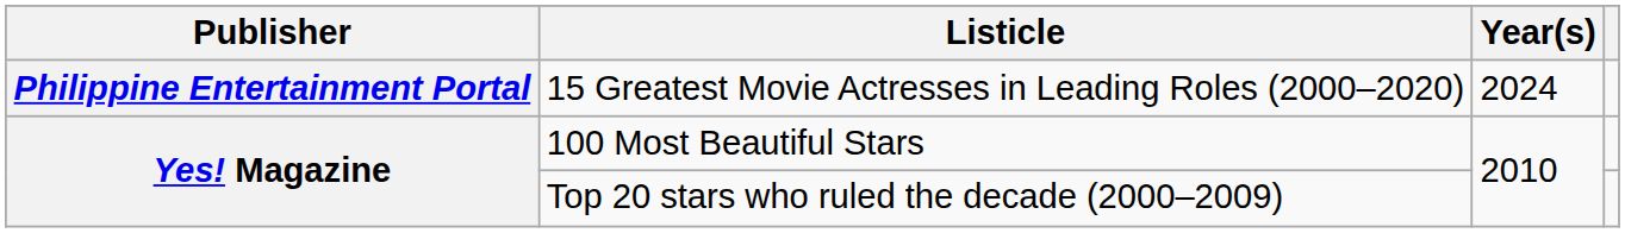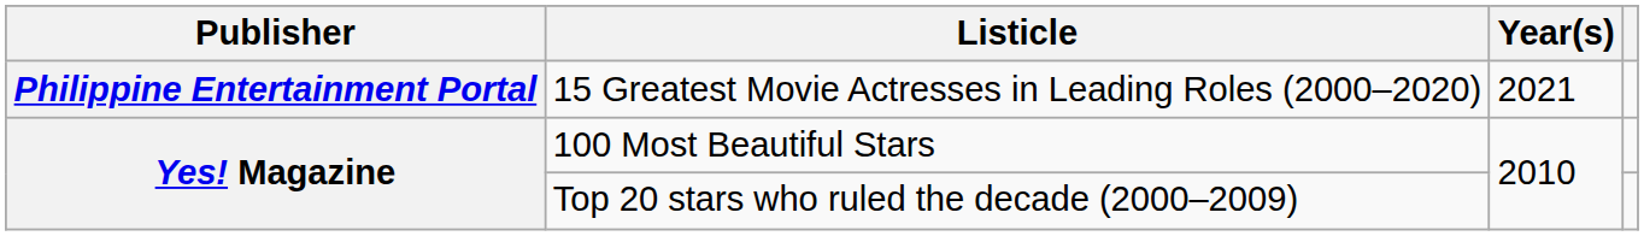 <table class="wikitable plainrowheaders sortable" style="margin-right: 0;">
 <tr>
 <th scope="col">Publisher</th>
 <th scope="col">Listicle</th>
 <th scope="col">Year(s)</th>
 <th scope="col" class="unsortable"></th>
 </tr>
 <tr>
 <th scope="rowgroup"><em><a href='#'>Philippine Entertainment Portal</a></em></th>
 <td>15 Greatest Movie Actresses in Leading Roles (2000–2020)</td>
-<td>2024</td>
+<td>2021</td>
 <td></td>
 </tr>
 <tr>
 <th rowspan="2" scope="rowgroup"><em><a href='#'>Yes!</a></em> Magazine</th>
 <td>100 Most Beautiful Stars</td>
 <td rowspan="2">2010</td>
 <td></td>
 </tr>
 <tr>
 <td>Top 20 stars who ruled the decade (2000–2009)</td>
 <td></td>
 </tr>
 </table>
